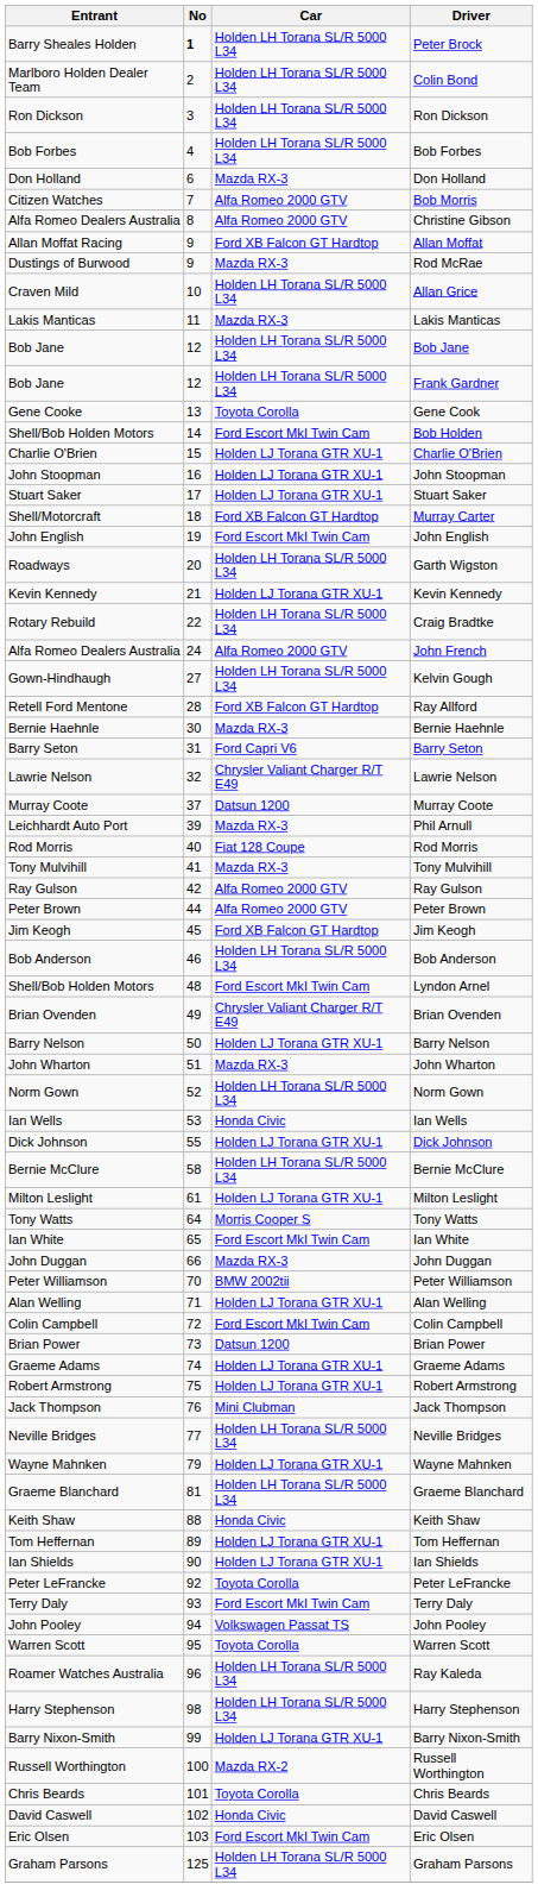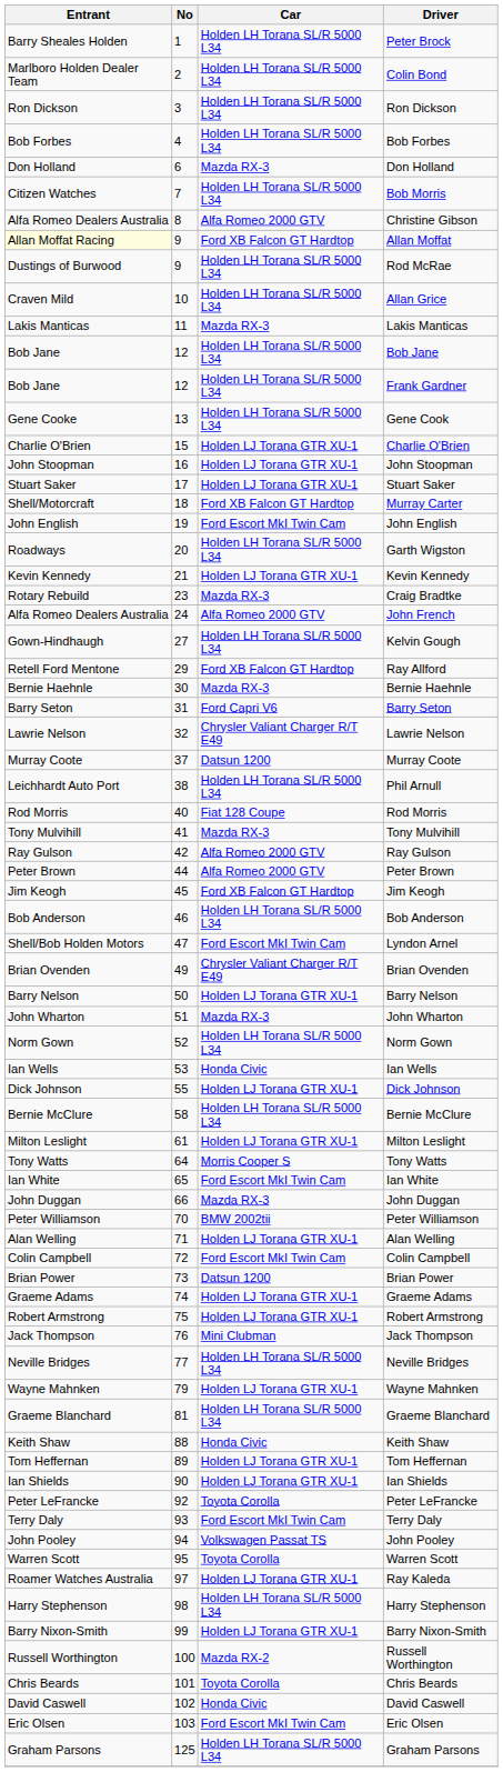 <table class="wikitable" style="font-size: 95%;">
 <tr>
 <th>Entrant</th>
 <th>No</th>
 <th>Car</th>
 <th>Driver</th>
 </tr>
 <tr>
 <td>Barry Sheales Holden</td>
-<td><strong>1</strong></td>
+<td>1</td>
 <td><a href='#'>Holden LH Torana SL/R 5000 L34</a></td>
 <td><a href='#'>Peter Brock</a></td>
 </tr>
 <tr>
 <td>Marlboro Holden Dealer Team</td>
 <td>2</td>
 <td><a href='#'>Holden LH Torana SL/R 5000 L34</a></td>
 <td><a href='#'>Colin Bond</a></td>
 </tr>
 <tr>
 <td>Ron Dickson</td>
 <td>3</td>
 <td><a href='#'>Holden LH Torana SL/R 5000 L34</a></td>
 <td>Ron Dickson</td>
 </tr>
 <tr>
 <td>Bob Forbes</td>
 <td>4</td>
 <td><a href='#'>Holden LH Torana SL/R 5000 L34</a></td>
 <td>Bob Forbes</td>
 </tr>
 <tr>
 <td>Don Holland</td>
 <td>6</td>
 <td><a href='#'>Mazda RX-3</a></td>
 <td>Don Holland</td>
 </tr>
 <tr>
 <td>Citizen Watches</td>
 <td>7</td>
-<td><a href='#'>Alfa Romeo 2000 GTV</a></td>
+<td><a href='#'>Holden LH Torana SL/R 5000 L34</a></td>
 <td><a href='#'>Bob Morris</a></td>
 </tr>
 <tr>
 <td>Alfa Romeo Dealers Australia</td>
 <td>8</td>
 <td><a href='#'>Alfa Romeo 2000 GTV</a></td>
 <td>Christine Gibson</td>
 </tr>
 <tr>
-<td>Allan Moffat Racing</td>
+<td style="background: lightyellow;">Allan Moffat Racing</td>
 <td>9</td>
 <td><a href='#'>Ford XB Falcon GT Hardtop</a></td>
 <td><a href='#'>Allan Moffat</a></td>
 </tr>
 <tr>
 <td>Dustings of Burwood</td>
 <td>9</td>
-<td><a href='#'>Mazda RX-3</a></td>
+<td><a href='#'>Holden LH Torana SL/R 5000 L34</a></td>
 <td>Rod McRae</td>
 </tr>
 <tr>
 <td>Craven Mild</td>
 <td>10</td>
 <td><a href='#'>Holden LH Torana SL/R 5000 L34</a></td>
 <td><a href='#'>Allan Grice</a></td>
 </tr>
 <tr>
 <td>Lakis Manticas</td>
 <td>11</td>
 <td><a href='#'>Mazda RX-3</a></td>
 <td>Lakis Manticas</td>
 </tr>
 <tr>
 <td>Bob Jane</td>
 <td>12</td>
 <td><a href='#'>Holden LH Torana SL/R 5000 L34</a></td>
 <td><a href='#'>Bob Jane</a></td>
 </tr>
 <tr>
 <td>Bob Jane</td>
 <td>12</td>
 <td><a href='#'>Holden LH Torana SL/R 5000 L34</a></td>
 <td><a href='#'>Frank Gardner</a></td>
 </tr>
 <tr>
 <td>Gene Cooke</td>
 <td>13</td>
-<td><a href='#'>Toyota Corolla</a></td>
+<td><a href='#'>Holden LH Torana SL/R 5000 L34</a></td>
 <td>Gene Cook</td>
-</tr>
-<tr>
-<td>Shell/Bob Holden Motors</td>
-<td>14</td>
-<td><a href='#'>Ford Escort MkI Twin Cam</a></td>
-<td><a href='#'>Bob Holden</a></td>
 </tr>
 <tr>
 <td>Charlie O'Brien</td>
 <td>15</td>
 <td><a href='#'>Holden LJ Torana GTR XU-1</a></td>
 <td><a href='#'>Charlie O'Brien</a></td>
 </tr>
 <tr>
 <td>John Stoopman</td>
 <td>16</td>
 <td><a href='#'>Holden LJ Torana GTR XU-1</a></td>
 <td>John Stoopman</td>
 </tr>
 <tr>
 <td>Stuart Saker</td>
 <td>17</td>
 <td><a href='#'>Holden LJ Torana GTR XU-1</a></td>
 <td>Stuart Saker</td>
 </tr>
 <tr>
 <td>Shell/Motorcraft</td>
 <td>18</td>
 <td><a href='#'>Ford XB Falcon GT Hardtop</a></td>
 <td><a href='#'>Murray Carter</a></td>
 </tr>
 <tr>
 <td>John English</td>
 <td>19</td>
 <td><a href='#'>Ford Escort MkI Twin Cam</a></td>
 <td>John English</td>
 </tr>
 <tr>
 <td>Roadways</td>
 <td>20</td>
 <td><a href='#'>Holden LH Torana SL/R 5000 L34</a></td>
 <td>Garth Wigston</td>
 </tr>
 <tr>
 <td>Kevin Kennedy</td>
 <td>21</td>
 <td><a href='#'>Holden LJ Torana GTR XU-1</a></td>
 <td>Kevin Kennedy</td>
 </tr>
 <tr>
 <td>Rotary Rebuild</td>
-<td>22</td>
-<td><a href='#'>Holden LH Torana SL/R 5000 L34</a></td>
+<td>23</td>
+<td><a href='#'>Mazda RX-3</a></td>
 <td>Craig Bradtke</td>
 </tr>
 <tr>
 <td>Alfa Romeo Dealers Australia</td>
 <td>24</td>
 <td><a href='#'>Alfa Romeo 2000 GTV</a></td>
 <td><a href='#'>John French</a></td>
 </tr>
 <tr>
 <td>Gown-Hindhaugh</td>
 <td>27</td>
 <td><a href='#'>Holden LH Torana SL/R 5000 L34</a></td>
 <td>Kelvin Gough</td>
 </tr>
 <tr>
 <td>Retell Ford Mentone</td>
-<td>28</td>
+<td>29</td>
 <td><a href='#'>Ford XB Falcon GT Hardtop</a></td>
 <td>Ray Allford</td>
 </tr>
 <tr>
 <td>Bernie Haehnle</td>
 <td>30</td>
 <td><a href='#'>Mazda RX-3</a></td>
 <td>Bernie Haehnle</td>
 </tr>
 <tr>
 <td>Barry Seton</td>
 <td>31</td>
 <td><a href='#'>Ford Capri V6</a></td>
 <td><a href='#'>Barry Seton</a></td>
 </tr>
 <tr>
 <td>Lawrie Nelson</td>
 <td>32</td>
 <td><a href='#'>Chrysler Valiant Charger R/T E49</a></td>
 <td>Lawrie Nelson</td>
 </tr>
 <tr>
 <td>Murray Coote</td>
 <td>37</td>
 <td><a href='#'>Datsun 1200</a></td>
 <td>Murray Coote</td>
 </tr>
 <tr>
 <td>Leichhardt Auto Port</td>
-<td>39</td>
-<td><a href='#'>Mazda RX-3</a></td>
+<td>38</td>
+<td><a href='#'>Holden LH Torana SL/R 5000 L34</a></td>
 <td>Phil Arnull</td>
 </tr>
 <tr>
 <td>Rod Morris</td>
 <td>40</td>
 <td><a href='#'>Fiat 128 Coupe</a></td>
 <td>Rod Morris</td>
 </tr>
 <tr>
 <td>Tony Mulvihill</td>
 <td>41</td>
 <td><a href='#'>Mazda RX-3</a></td>
 <td>Tony Mulvihill</td>
 </tr>
 <tr>
 <td>Ray Gulson</td>
 <td>42</td>
 <td><a href='#'>Alfa Romeo 2000 GTV</a></td>
 <td>Ray Gulson</td>
 </tr>
 <tr>
 <td>Peter Brown</td>
 <td>44</td>
 <td><a href='#'>Alfa Romeo 2000 GTV</a></td>
 <td>Peter Brown</td>
 </tr>
 <tr>
 <td>Jim Keogh</td>
 <td>45</td>
 <td><a href='#'>Ford XB Falcon GT Hardtop</a></td>
 <td>Jim Keogh</td>
 </tr>
 <tr>
 <td>Bob Anderson</td>
 <td>46</td>
 <td><a href='#'>Holden LH Torana SL/R 5000 L34</a></td>
 <td>Bob Anderson</td>
 </tr>
 <tr>
 <td>Shell/Bob Holden Motors</td>
-<td>48</td>
+<td>47</td>
 <td><a href='#'>Ford Escort MkI Twin Cam</a></td>
 <td>Lyndon Arnel</td>
 </tr>
 <tr>
 <td>Brian Ovenden</td>
 <td>49</td>
 <td><a href='#'>Chrysler Valiant Charger R/T E49</a></td>
 <td>Brian Ovenden</td>
 </tr>
 <tr>
 <td>Barry Nelson</td>
 <td>50</td>
 <td><a href='#'>Holden LJ Torana GTR XU-1</a></td>
 <td>Barry Nelson</td>
 </tr>
 <tr>
 <td>John Wharton</td>
 <td>51</td>
 <td><a href='#'>Mazda RX-3</a></td>
 <td>John Wharton</td>
 </tr>
 <tr>
 <td>Norm Gown</td>
 <td>52</td>
 <td><a href='#'>Holden LH Torana SL/R 5000 L34</a></td>
 <td>Norm Gown</td>
 </tr>
 <tr>
 <td>Ian Wells</td>
 <td>53</td>
 <td><a href='#'>Honda Civic</a></td>
 <td>Ian Wells</td>
 </tr>
 <tr>
 <td>Dick Johnson</td>
 <td>55</td>
 <td><a href='#'>Holden LJ Torana GTR XU-1</a></td>
 <td><a href='#'>Dick Johnson</a></td>
 </tr>
 <tr>
 <td>Bernie McClure</td>
 <td>58</td>
 <td><a href='#'>Holden LH Torana SL/R 5000 L34</a></td>
 <td>Bernie McClure</td>
 </tr>
 <tr>
 <td>Milton Leslight</td>
 <td>61</td>
 <td><a href='#'>Holden LJ Torana GTR XU-1</a></td>
 <td>Milton Leslight</td>
 </tr>
 <tr>
 <td>Tony Watts</td>
 <td>64</td>
 <td><a href='#'>Morris Cooper S</a></td>
 <td>Tony Watts</td>
 </tr>
 <tr>
 <td>Ian White</td>
 <td>65</td>
 <td><a href='#'>Ford Escort MkI Twin Cam</a></td>
 <td>Ian White</td>
 </tr>
 <tr>
 <td>John Duggan</td>
 <td>66</td>
 <td><a href='#'>Mazda RX-3</a></td>
 <td>John Duggan</td>
 </tr>
 <tr>
 <td>Peter Williamson</td>
 <td>70</td>
 <td><a href='#'>BMW 2002tii</a></td>
 <td>Peter Williamson</td>
 </tr>
 <tr>
 <td>Alan Welling</td>
 <td>71</td>
 <td><a href='#'>Holden LJ Torana GTR XU-1</a></td>
 <td>Alan Welling</td>
 </tr>
 <tr>
 <td>Colin Campbell</td>
 <td>72</td>
 <td><a href='#'>Ford Escort MkI Twin Cam</a></td>
 <td>Colin Campbell</td>
 </tr>
 <tr>
 <td>Brian Power</td>
 <td>73</td>
 <td><a href='#'>Datsun 1200</a></td>
 <td>Brian Power</td>
 </tr>
 <tr>
 <td>Graeme Adams</td>
 <td>74</td>
 <td><a href='#'>Holden LJ Torana GTR XU-1</a></td>
 <td>Graeme Adams</td>
 </tr>
 <tr>
 <td>Robert Armstrong</td>
 <td>75</td>
 <td><a href='#'>Holden LJ Torana GTR XU-1</a></td>
 <td>Robert Armstrong</td>
 </tr>
 <tr>
 <td>Jack Thompson</td>
 <td>76</td>
 <td><a href='#'>Mini Clubman</a></td>
 <td>Jack Thompson</td>
 </tr>
 <tr>
 <td>Neville Bridges</td>
 <td>77</td>
 <td><a href='#'>Holden LH Torana SL/R 5000 L34</a></td>
 <td>Neville Bridges</td>
 </tr>
 <tr>
 <td>Wayne Mahnken</td>
 <td>79</td>
 <td><a href='#'>Holden LJ Torana GTR XU-1</a></td>
 <td>Wayne Mahnken</td>
 </tr>
 <tr>
 <td>Graeme Blanchard</td>
 <td>81</td>
 <td><a href='#'>Holden LH Torana SL/R 5000 L34</a></td>
 <td>Graeme Blanchard</td>
 </tr>
 <tr>
 <td>Keith Shaw</td>
 <td>88</td>
 <td><a href='#'>Honda Civic</a></td>
 <td>Keith Shaw</td>
 </tr>
 <tr>
 <td>Tom Heffernan</td>
 <td>89</td>
 <td><a href='#'>Holden LJ Torana GTR XU-1</a></td>
 <td>Tom Heffernan</td>
 </tr>
 <tr>
 <td>Ian Shields</td>
 <td>90</td>
 <td><a href='#'>Holden LJ Torana GTR XU-1</a></td>
 <td>Ian Shields</td>
 </tr>
 <tr>
 <td>Peter LeFrancke</td>
 <td>92</td>
 <td><a href='#'>Toyota Corolla</a></td>
 <td>Peter LeFrancke</td>
 </tr>
 <tr>
 <td>Terry Daly</td>
 <td>93</td>
 <td><a href='#'>Ford Escort MkI Twin Cam</a></td>
 <td>Terry Daly</td>
 </tr>
 <tr>
 <td>John Pooley</td>
 <td>94</td>
 <td><a href='#'>Volkswagen Passat TS</a></td>
 <td>John Pooley</td>
 </tr>
 <tr>
 <td>Warren Scott</td>
 <td>95</td>
 <td><a href='#'>Toyota Corolla</a></td>
 <td>Warren Scott</td>
 </tr>
 <tr>
 <td>Roamer Watches Australia</td>
-<td>96</td>
-<td><a href='#'>Holden LH Torana SL/R 5000 L34</a></td>
+<td>97</td>
+<td><a href='#'>Holden LJ Torana GTR XU-1</a></td>
 <td>Ray Kaleda</td>
 </tr>
 <tr>
 <td>Harry Stephenson</td>
 <td>98</td>
 <td><a href='#'>Holden LH Torana SL/R 5000 L34</a></td>
 <td>Harry Stephenson</td>
 </tr>
 <tr>
 <td>Barry Nixon-Smith</td>
 <td>99</td>
 <td><a href='#'>Holden LJ Torana GTR XU-1</a></td>
 <td>Barry Nixon-Smith</td>
 </tr>
 <tr>
 <td>Russell Worthington</td>
 <td>100</td>
 <td><a href='#'>Mazda RX-2</a></td>
 <td>Russell Worthington</td>
 </tr>
 <tr>
 <td>Chris Beards</td>
 <td>101</td>
 <td><a href='#'>Toyota Corolla</a></td>
 <td>Chris Beards</td>
 </tr>
 <tr>
 <td>David Caswell</td>
 <td>102</td>
 <td><a href='#'>Honda Civic</a></td>
 <td>David Caswell</td>
 </tr>
 <tr>
 <td>Eric Olsen</td>
 <td>103</td>
 <td><a href='#'>Ford Escort MkI Twin Cam</a></td>
 <td>Eric Olsen</td>
 </tr>
 <tr>
 <td>Graham Parsons</td>
 <td>125</td>
 <td><a href='#'>Holden LH Torana SL/R 5000 L34</a></td>
 <td>Graham Parsons</td>
 </tr>
 <tr>
 </tr>
 </table>
